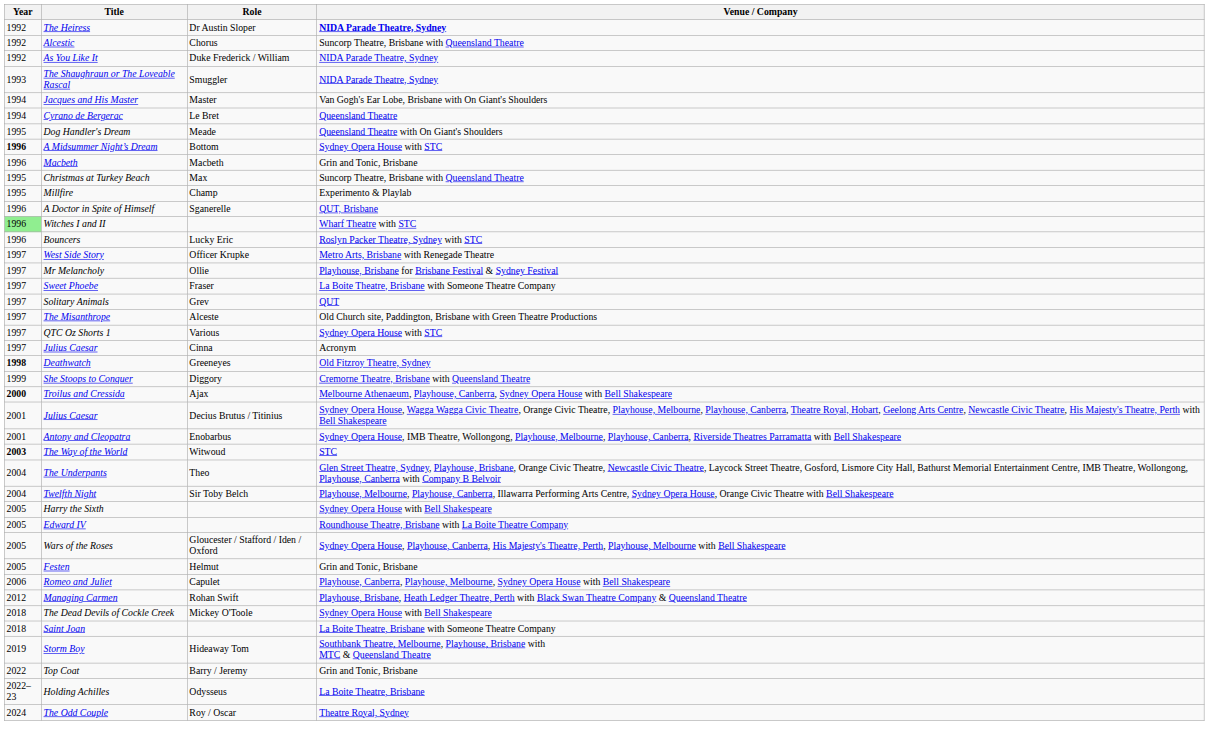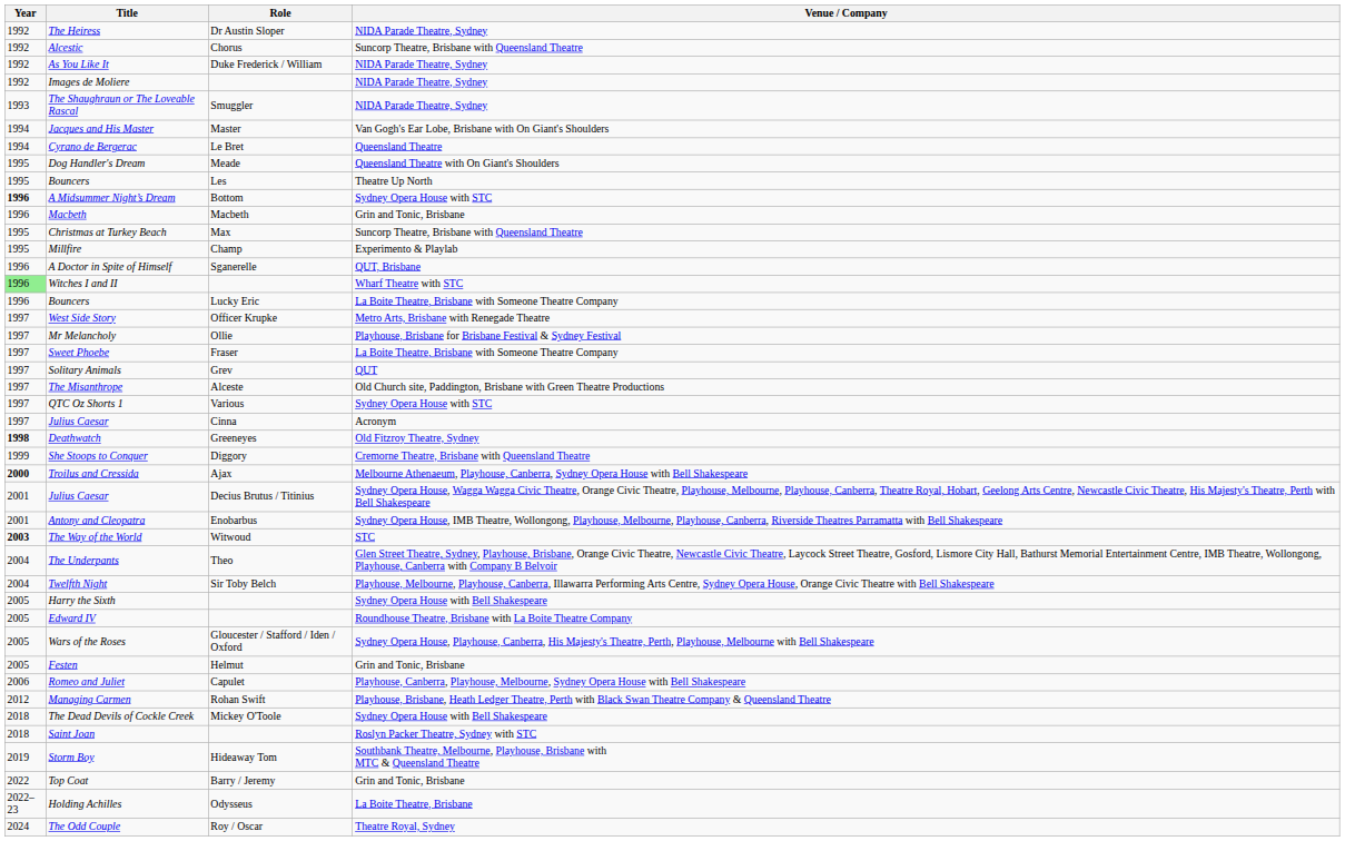 <table class="wikitable">
 <tr>
 <th>Year</th>
 <th>Title</th>
 <th>Role</th>
 <th>Venue / Company</th>
 </tr>
 <tr>
 <td>1992</td>
 <td><em><a href='#'>The Heiress</a></em></td>
 <td>Dr Austin Sloper</td>
-<td><strong><a href='#'>NIDA Parade Theatre, Sydney</a></strong></td>
+<td><a href='#'>NIDA Parade Theatre, Sydney</a></td>
 </tr>
 <tr>
 <td>1992</td>
 <td><em><a href='#'>Alcestic</a></em></td>
 <td>Chorus</td>
 <td>Suncorp Theatre, Brisbane with <a href='#'>Queensland Theatre</a></td>
 </tr>
 <tr>
 <td>1992</td>
 <td><em><a href='#'>As You Like It</a></em></td>
 <td>Duke Frederick / William</td>
+<td><a href='#'>NIDA Parade Theatre, Sydney</a></td>
+</tr>
+<tr>
+<td>1992</td>
+<td><em>Images de Moliere</em></td>
+<td></td>
 <td><a href='#'>NIDA Parade Theatre, Sydney</a></td>
 </tr>
 <tr>
 <td>1993</td>
 <td><em><a href='#'>The Shaughraun or The Loveable Rascal</a></em></td>
 <td>Smuggler</td>
 <td><a href='#'>NIDA Parade Theatre, Sydney</a></td>
 </tr>
 <tr>
 <td>1994</td>
 <td><em><a href='#'>Jacques and His Master</a></em></td>
 <td>Master</td>
 <td>Van Gogh's Ear Lobe, Brisbane with On Giant's Shoulders</td>
 </tr>
 <tr>
 <td>1994</td>
 <td><em><a href='#'>Cyrano de Bergerac</a></em></td>
 <td>Le Bret</td>
 <td><a href='#'>Queensland Theatre</a></td>
 </tr>
 <tr>
 <td>1995</td>
 <td><em>Dog Handler's Dream</em></td>
 <td>Meade</td>
 <td><a href='#'>Queensland Theatre</a> with On Giant's Shoulders</td>
+</tr>
+<tr>
+<td>1995</td>
+<td><em>Bouncers</em></td>
+<td>Les</td>
+<td>Theatre Up North</td>
 </tr>
 <tr>
 <td><strong>1996</strong></td>
 <td><em><a href='#'>A Midsummer Night’s Dream</a></em></td>
 <td>Bottom</td>
 <td><a href='#'>Sydney Opera House</a> with <a href='#'>STC</a></td>
 </tr>
 <tr>
 <td>1996</td>
 <td><em><a href='#'>Macbeth</a></em></td>
 <td>Macbeth</td>
 <td>Grin and Tonic, Brisbane</td>
 </tr>
 <tr>
 <td>1995</td>
 <td><em>Christmas at Turkey Beach</em></td>
 <td>Max</td>
 <td>Suncorp Theatre, Brisbane with <a href='#'>Queensland Theatre</a></td>
 </tr>
 <tr>
 <td>1995</td>
 <td><em>Millfire</em></td>
 <td>Champ</td>
 <td>Experimento & Playlab</td>
 </tr>
 <tr>
 <td>1996</td>
 <td><em>A Doctor in Spite of Himself</em></td>
 <td>Sganerelle</td>
 <td><a href='#'>QUT, Brisbane</a></td>
 </tr>
 <tr>
 <td style="background: lightgreen;">1996</td>
 <td><em>Witches I and II</em></td>
 <td></td>
 <td><a href='#'>Wharf Theatre</a> with <a href='#'>STC</a></td>
 </tr>
 <tr>
 <td>1996</td>
 <td><em>Bouncers</em></td>
 <td>Lucky Eric</td>
-<td><a href='#'>Roslyn Packer Theatre, Sydney</a> with <a href='#'>STC</a></td>
+<td><a href='#'>La Boite Theatre, Brisbane</a> with Someone Theatre Company</td>
 </tr>
 <tr>
 <td>1997</td>
 <td><em><a href='#'>West Side Story</a></em></td>
 <td>Officer Krupke</td>
 <td><a href='#'>Metro Arts, Brisbane</a> with Renegade Theatre</td>
 </tr>
 <tr>
 <td>1997</td>
 <td><em>Mr Melancholy</em></td>
 <td>Ollie</td>
 <td><a href='#'>Playhouse, Brisbane</a> for <a href='#'>Brisbane Festival</a> & <a href='#'>Sydney Festival</a></td>
 </tr>
 <tr>
 <td>1997</td>
 <td><em><a href='#'>Sweet Phoebe</a></em></td>
 <td>Fraser</td>
 <td><a href='#'>La Boite Theatre, Brisbane</a> with Someone Theatre Company</td>
 </tr>
 <tr>
 <td>1997</td>
 <td><em>Solitary Animals</em></td>
 <td>Grev</td>
 <td><a href='#'>QUT</a></td>
 </tr>
 <tr>
 <td>1997</td>
 <td><em><a href='#'>The Misanthrope</a></em></td>
 <td>Alceste</td>
 <td>Old Church site, Paddington, Brisbane with Green Theatre Productions</td>
 </tr>
 <tr>
 <td>1997</td>
 <td><em>QTC Oz Shorts 1</em></td>
 <td>Various</td>
 <td><a href='#'>Sydney Opera House</a> with <a href='#'>STC</a></td>
 </tr>
 <tr>
 <td>1997</td>
 <td><em><a href='#'>Julius Caesar</a></em></td>
 <td>Cinna</td>
 <td>Acronym</td>
 </tr>
 <tr>
 <td><strong>1998</strong></td>
 <td><em><a href='#'>Deathwatch</a></em></td>
 <td>Greeneyes</td>
 <td><a href='#'>Old Fitzroy Theatre, Sydney</a></td>
 </tr>
 <tr>
 <td>1999</td>
 <td><em><a href='#'>She Stoops to Conquer</a></em></td>
 <td>Diggory</td>
 <td><a href='#'>Cremorne Theatre, Brisbane</a> with <a href='#'>Queensland Theatre</a></td>
 </tr>
 <tr>
 <td><strong>2000</strong></td>
 <td><em><a href='#'>Troilus and Cressida</a></em></td>
 <td>Ajax</td>
 <td><a href='#'>Melbourne Athenaeum</a>, <a href='#'>Playhouse, Canberra</a>, <a href='#'>Sydney Opera House</a> with <a href='#'>Bell Shakespeare</a></td>
 </tr>
 <tr>
 <td>2001</td>
 <td><em><a href='#'>Julius Caesar</a></em></td>
 <td>Decius Brutus / Titinius</td>
 <td><a href='#'>Sydney Opera House</a>, <a href='#'>Wagga Wagga Civic Theatre</a>, Orange Civic Theatre, <a href='#'>Playhouse, Melbourne</a>, <a href='#'>Playhouse, Canberra</a>, <a href='#'>Theatre Royal, Hobart</a>, <a href='#'>Geelong Arts Centre</a>, <a href='#'>Newcastle Civic Theatre</a>, <a href='#'>His Majesty's Theatre, Perth</a> with <a href='#'>Bell Shakespeare</a></td>
 </tr>
 <tr>
 <td>2001</td>
 <td><em><a href='#'>Antony and Cleopatra</a></em></td>
 <td>Enobarbus</td>
 <td><a href='#'>Sydney Opera House</a>, IMB Theatre, Wollongong, <a href='#'>Playhouse, Melbourne</a>, <a href='#'>Playhouse, Canberra</a>, <a href='#'>Riverside Theatres Parramatta</a> with <a href='#'>Bell Shakespeare</a></td>
 </tr>
 <tr>
 <td><strong>2003</strong></td>
 <td><em><a href='#'>The Way of the World</a></em></td>
 <td>Witwoud</td>
 <td><a href='#'>STC</a></td>
 </tr>
 <tr>
 <td>2004</td>
 <td><em><a href='#'>The Underpants</a></em></td>
 <td>Theo</td>
 <td><a href='#'>Glen Street Theatre, Sydney</a>, <a href='#'>Playhouse, Brisbane</a>, Orange Civic Theatre, <a href='#'>Newcastle Civic Theatre</a>, Laycock Street Theatre, Gosford, Lismore City Hall, Bathurst Memorial Entertainment Centre, IMB Theatre, Wollongong, <a href='#'>Playhouse, Canberra</a> with <a href='#'>Company B Belvoir</a></td>
 </tr>
 <tr>
 <td>2004</td>
 <td><em><a href='#'>Twelfth Night</a></em></td>
 <td>Sir Toby Belch</td>
 <td><a href='#'>Playhouse, Melbourne</a>, <a href='#'>Playhouse, Canberra</a>, Illawarra Performing Arts Centre, <a href='#'>Sydney Opera House</a>, Orange Civic Theatre with <a href='#'>Bell Shakespeare</a></td>
 </tr>
 <tr>
 <td>2005</td>
 <td><em>Harry the Sixth</em></td>
 <td></td>
 <td><a href='#'>Sydney Opera House</a> with <a href='#'>Bell Shakespeare</a></td>
 </tr>
 <tr>
 <td>2005</td>
 <td><em><a href='#'>Edward IV</a></em></td>
 <td></td>
 <td><a href='#'>Roundhouse Theatre, Brisbane</a> with <a href='#'>La Boite Theatre Company</a></td>
 </tr>
 <tr>
 <td>2005</td>
 <td><em>Wars of the Roses</em></td>
 <td>Gloucester / Stafford / Iden / Oxford</td>
 <td><a href='#'>Sydney Opera House</a>, <a href='#'>Playhouse, Canberra</a>, <a href='#'>His Majesty's Theatre, Perth</a>, <a href='#'>Playhouse, Melbourne</a> with <a href='#'>Bell Shakespeare</a></td>
 </tr>
 <tr>
 <td>2005</td>
 <td><em><a href='#'>Festen</a></em></td>
 <td>Helmut</td>
 <td>Grin and Tonic, Brisbane</td>
 </tr>
 <tr>
 <td>2006</td>
 <td><em><a href='#'>Romeo and Juliet</a></em></td>
 <td>Capulet</td>
 <td><a href='#'>Playhouse, Canberra</a>, <a href='#'>Playhouse, Melbourne</a>, <a href='#'>Sydney Opera House</a> with <a href='#'>Bell Shakespeare</a></td>
 </tr>
 <tr>
 <td>2012</td>
 <td><em><a href='#'>Managing Carmen</a></em></td>
 <td>Rohan Swift</td>
 <td><a href='#'>Playhouse, Brisbane</a>, <a href='#'>Heath Ledger Theatre, Perth</a> with <a href='#'>Black Swan Theatre Company</a> & <a href='#'>Queensland Theatre</a></td>
 </tr>
 <tr>
 <td>2018</td>
 <td><em>The Dead Devils of Cockle Creek</em></td>
 <td>Mickey O'Toole</td>
 <td><a href='#'>Sydney Opera House</a> with <a href='#'>Bell Shakespeare</a></td>
 </tr>
 <tr>
 <td>2018</td>
 <td><em><a href='#'>Saint Joan</a></em></td>
 <td></td>
-<td><a href='#'>La Boite Theatre, Brisbane</a> with Someone Theatre Company</td>
+<td><a href='#'>Roslyn Packer Theatre, Sydney</a> with <a href='#'>STC</a></td>
 </tr>
 <tr>
 <td>2019</td>
 <td><em><a href='#'>Storm Boy</a></em></td>
 <td>Hideaway Tom</td>
 <td><a href='#'>Southbank Theatre, Melbourne</a>, <a href='#'>Playhouse, Brisbane</a> with<br><a href='#'>MTC</a> & <a href='#'>Queensland Theatre</a></td>
 </tr>
 <tr>
 <td>2022</td>
 <td><em>Top Coat</em></td>
 <td>Barry / Jeremy</td>
 <td>Grin and Tonic, Brisbane</td>
 </tr>
 <tr>
 <td>2022–23</td>
 <td><em>Holding Achilles</em></td>
 <td>Odysseus</td>
 <td><a href='#'>La Boite Theatre, Brisbane</a></td>
 </tr>
 <tr>
 <td>2024</td>
 <td><em><a href='#'>The Odd Couple</a></em></td>
 <td>Roy / Oscar</td>
 <td><a href='#'>Theatre Royal, Sydney</a></td>
 </tr>
 </table>
